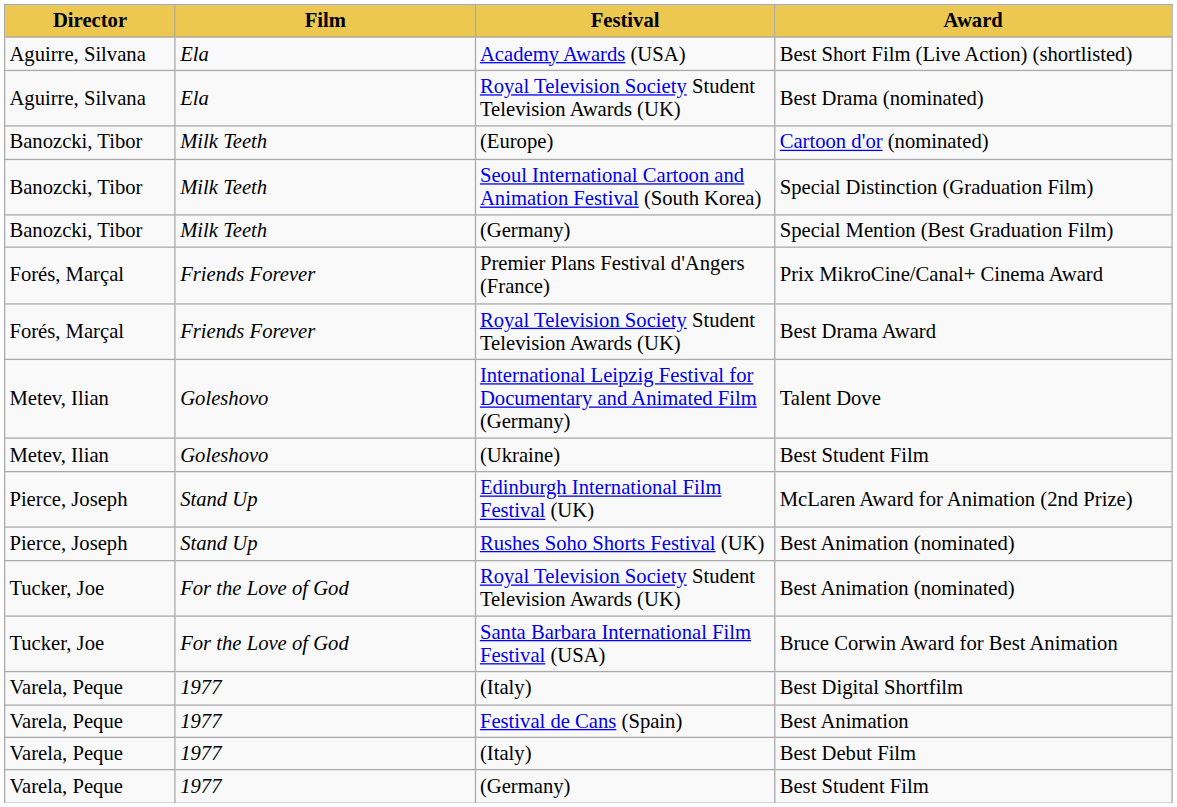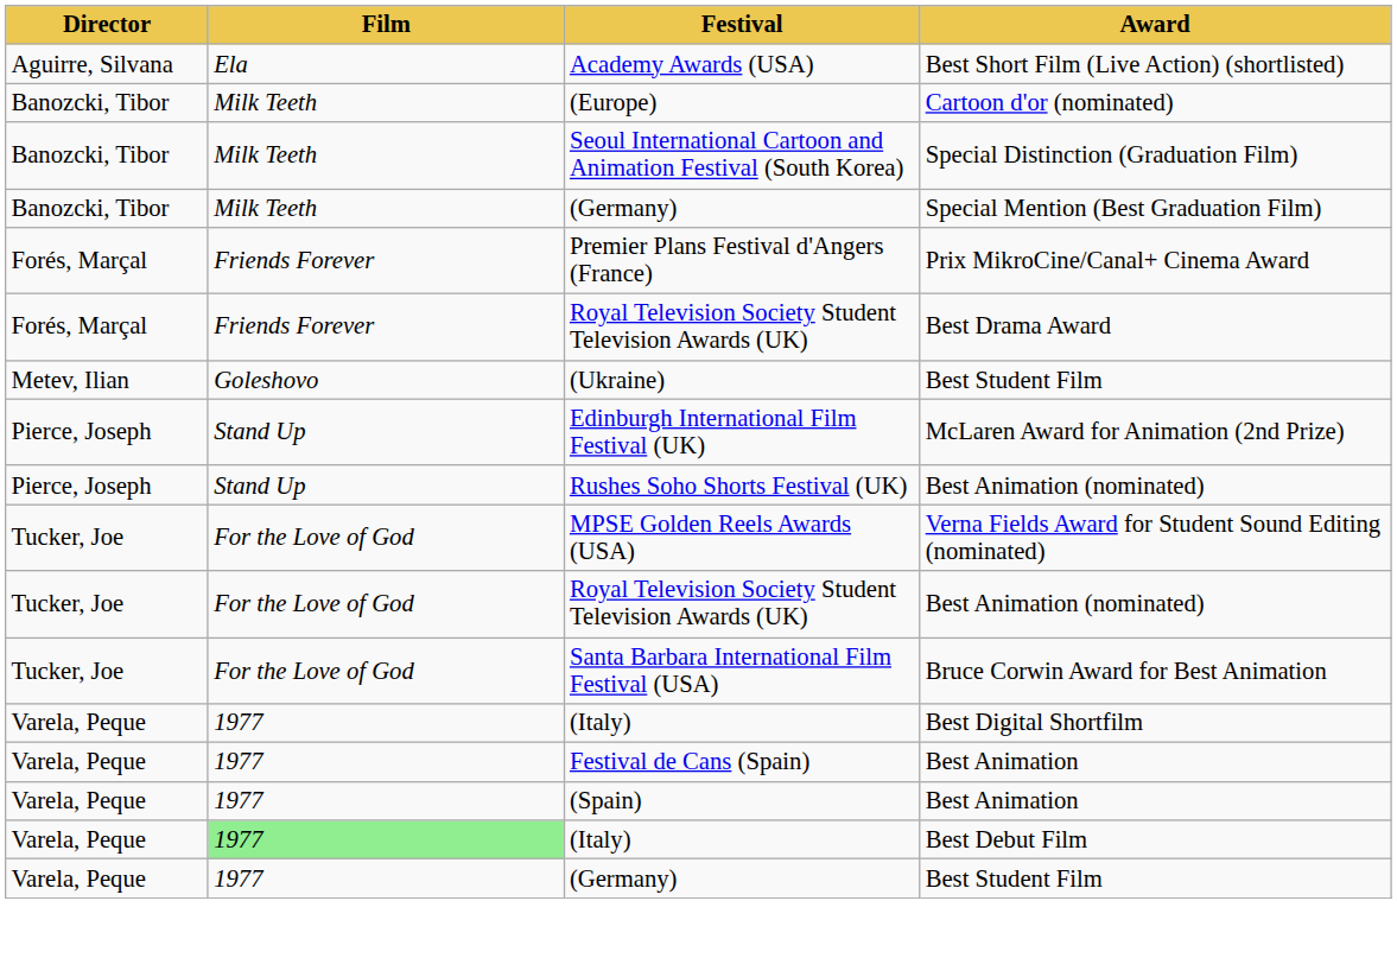 <table class="wikitable sortable">
 <tr>
 <th style="width: 125px; background: #ecc850;">Director</th>
 <th style="width: 225px; background: #ecc850;">Film</th>
 <th style="width: 225px; background: #ecc850;">Festival</th>
 <th style="width: 300px; background: #ecc850;">Award</th>
 </tr>
 <tr>
 <td>Aguirre, Silvana</td>
 <td><em>Ela</em></td>
 <td><a href='#'>Academy Awards</a> (USA)</td>
 <td>Best Short Film (Live Action) (shortlisted)</td>
-</tr>
-<tr>
-<td>Aguirre, Silvana</td>
-<td><em>Ela</em></td>
-<td><a href='#'>Royal Television Society</a> Student Television Awards (UK)</td>
-<td>Best Drama (nominated)</td>
 </tr>
 <tr>
 <td>Banozcki, Tibor</td>
 <td><em>Milk Teeth</em></td>
 <td> (Europe)</td>
 <td><a href='#'>Cartoon d'or</a> (nominated)</td>
 </tr>
 <tr>
 <td>Banozcki, Tibor</td>
 <td><em>Milk Teeth</em></td>
 <td><a href='#'>Seoul International Cartoon and Animation Festival</a> (South Korea)</td>
 <td>Special Distinction (Graduation Film)</td>
 </tr>
 <tr>
 <td>Banozcki, Tibor</td>
 <td><em>Milk Teeth</em></td>
 <td> (Germany)</td>
 <td>Special Mention (Best Graduation Film)</td>
 </tr>
 <tr>
 <td>Forés, Marçal</td>
 <td><em>Friends Forever</em></td>
 <td>Premier Plans Festival d'Angers (France)</td>
 <td>Prix MikroCine/Canal+ Cinema Award</td>
 </tr>
 <tr>
 <td>Forés, Marçal</td>
 <td><em>Friends Forever</em></td>
 <td><a href='#'>Royal Television Society</a> Student Television Awards (UK)</td>
 <td>Best Drama Award</td>
 </tr>
 <tr>
 <td>Metev, Ilian</td>
 <td><em>Goleshovo</em></td>
-<td><a href='#'>International Leipzig Festival for Documentary and Animated Film</a> (Germany)</td>
-<td>Talent Dove</td>
-</tr>
-<tr>
-<td>Metev, Ilian</td>
-<td><em>Goleshovo</em></td>
 <td> (Ukraine)</td>
 <td>Best Student Film</td>
 </tr>
 <tr>
 <td>Pierce, Joseph</td>
 <td><em>Stand Up</em></td>
 <td><a href='#'>Edinburgh International Film Festival</a> (UK)</td>
 <td>McLaren Award for Animation (2nd Prize)</td>
 </tr>
 <tr>
 <td>Pierce, Joseph</td>
 <td><em>Stand Up</em></td>
 <td><a href='#'>Rushes Soho Shorts Festival</a> (UK)</td>
 <td>Best Animation (nominated)</td>
+</tr>
+<tr>
+<td>Tucker, Joe</td>
+<td><em>For the Love of God</em></td>
+<td><a href='#'>MPSE Golden Reels Awards</a> (USA)</td>
+<td><a href='#'>Verna Fields Award</a> for Student Sound Editing (nominated)</td>
 </tr>
 <tr>
 <td>Tucker, Joe</td>
 <td><em>For the Love of God</em></td>
 <td><a href='#'>Royal Television Society</a> Student Television Awards (UK)</td>
 <td>Best Animation (nominated)</td>
 </tr>
 <tr>
 <td>Tucker, Joe</td>
 <td><em>For the Love of God</em></td>
 <td><a href='#'>Santa Barbara International Film Festival</a> (USA)</td>
 <td>Bruce Corwin Award for Best Animation</td>
 </tr>
 <tr>
 <td>Varela, Peque</td>
 <td><em>1977</em></td>
 <td> (Italy)</td>
 <td>Best Digital Shortfilm</td>
 </tr>
 <tr>
 <td>Varela, Peque</td>
 <td><em>1977</em></td>
 <td><a href='#'>Festival de Cans</a> (Spain)</td>
 <td>Best Animation</td>
 </tr>
 <tr>
 <td>Varela, Peque</td>
 <td><em>1977</em></td>
+<td> (Spain)</td>
+<td>Best Animation</td>
+</tr>
+<tr>
+<td>Varela, Peque</td>
+<td style="background: lightgreen;"><em>1977</em></td>
 <td> (Italy)</td>
 <td>Best Debut Film</td>
 </tr>
 <tr>
 <td>Varela, Peque</td>
 <td><em>1977</em></td>
 <td> (Germany)</td>
 <td>Best Student Film</td>
 </tr>
 </table>
